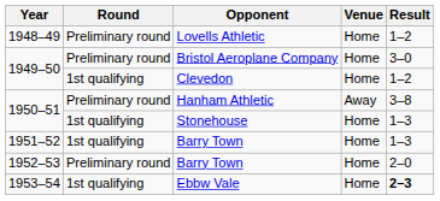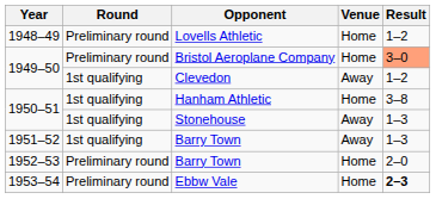 <table class="wikitable">
 <tr>
 <th>Year</th>
 <th>Round</th>
 <th>Opponent</th>
 <th>Venue</th>
 <th>Result</th>
 </tr>
 <tr>
 <td>1948–49</td>
 <td>Preliminary round</td>
 <td><a href='#'>Lovells Athletic</a></td>
 <td>Home</td>
 <td>1–2</td>
 </tr>
 <tr>
 <td rowspan="2">1949–50</td>
 <td>Preliminary round</td>
 <td><a href='#'>Bristol Aeroplane Company</a></td>
 <td>Home</td>
-<td>3–0</td>
+<td style="background: lightsalmon;">3–0</td>
 </tr>
 <tr>
 <td>1st qualifying</td>
 <td><a href='#'>Clevedon</a></td>
-<td>Home</td>
+<td>Away</td>
 <td>1–2</td>
 </tr>
 <tr>
 <td rowspan="2">1950–51</td>
-<td>Preliminary round</td>
+<td>1st qualifying</td>
 <td><a href='#'>Hanham Athletic</a></td>
-<td>Away</td>
+<td>Home</td>
 <td>3–8</td>
 </tr>
 <tr>
 <td>1st qualifying</td>
 <td><a href='#'>Stonehouse</a></td>
-<td>Home</td>
+<td>Away</td>
 <td>1–3</td>
 </tr>
 <tr>
 <td>1951–52</td>
 <td>1st qualifying</td>
 <td><a href='#'>Barry Town</a></td>
-<td>Home</td>
+<td>Away</td>
 <td>1–3</td>
 </tr>
 <tr>
 <td>1952–53</td>
 <td>Preliminary round</td>
 <td><a href='#'>Barry Town</a></td>
 <td>Home</td>
 <td>2–0</td>
 </tr>
 <tr>
 <td>1953–54</td>
-<td>1st qualifying</td>
+<td>Preliminary round</td>
 <td><a href='#'>Ebbw Vale</a></td>
 <td>Home</td>
 <td><strong>2–3</strong></td>
 </tr>
 </table>
